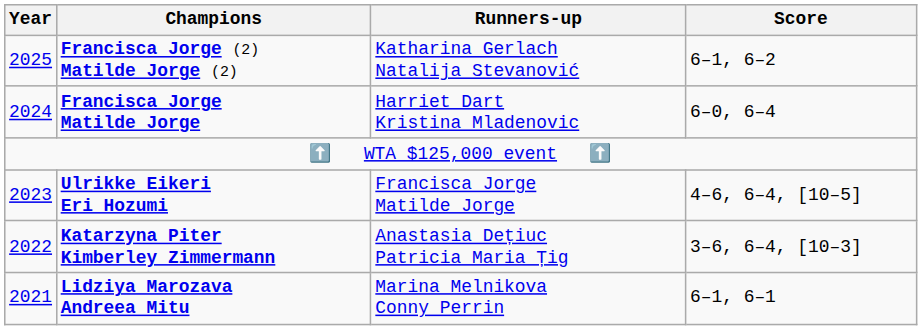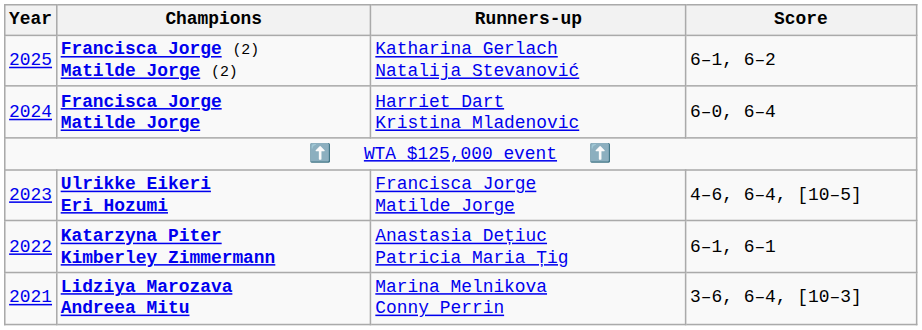 <table class="wikitable" style="font-size:90%">
 <tr>
 <th>Year</th>
 <th width="200">Champions</th>
 <th width="200">Runners-up</th>
 <th width="145">Score</th>
 </tr>
 <tr>
 <td><a href='#'>2025</a></td>
 <td> <strong><a href='#'>Francisca Jorge</a></strong> <small>(2)</small> <br>  <strong><a href='#'>Matilde Jorge</a></strong> <small>(2)</small></td>
 <td> <a href='#'>Katharina Gerlach</a> <br>  <a href='#'>Natalija Stevanović</a></td>
 <td>6–1, 6–2</td>
 </tr>
 <tr>
 <td><a href='#'>2024</a></td>
 <td> <strong><a href='#'>Francisca Jorge</a></strong> <br>  <strong><a href='#'>Matilde Jorge</a></strong></td>
 <td> <a href='#'>Harriet Dart</a> <br>  <a href='#'>Kristina Mladenovic</a></td>
 <td>6–0, 6–4</td>
 </tr>
 <tr>
 <td colspan="4" align="center">⬆️   <a href='#'>WTA $125,000 event</a>   ⬆️</td>
 </tr>
 <tr>
 <td><a href='#'>2023</a></td>
 <td> <strong><a href='#'>Ulrikke Eikeri</a></strong> <br>  <strong><a href='#'>Eri Hozumi</a></strong></td>
 <td> <a href='#'>Francisca Jorge</a> <br>  <a href='#'>Matilde Jorge</a></td>
 <td>4–6, 6–4, [10–5]</td>
 </tr>
 <tr>
 <td><a href='#'>2022</a></td>
 <td> <strong><a href='#'>Katarzyna Piter</a></strong> <br>  <strong><a href='#'>Kimberley Zimmermann</a></strong></td>
 <td> <a href='#'>Anastasia Dețiuc</a> <br>  <a href='#'>Patricia Maria Țig</a></td>
-<td>3–6, 6–4, [10–3]</td>
+<td>6–1, 6–1</td>
 </tr>
 <tr>
 <td><a href='#'>2021</a></td>
 <td> <strong><a href='#'>Lidziya Marozava</a></strong> <br>  <strong><a href='#'>Andreea Mitu</a></strong></td>
 <td> <a href='#'>Marina Melnikova</a> <br>  <a href='#'>Conny Perrin</a></td>
-<td>6–1, 6–1</td>
+<td>3–6, 6–4, [10–3]</td>
 </tr>
 </table>
